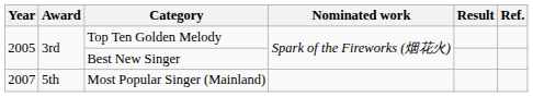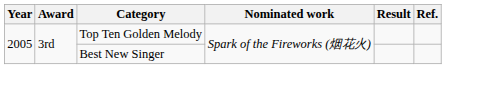 <table class="wikitable">
 <tr>
 <th>Year</th>
 <th>Award</th>
 <th>Category</th>
 <th>Nominated work</th>
 <th>Result</th>
 <th>Ref.</th>
 </tr>
 <tr>
 <td rowspan=2>2005</td>
 <td rowspan=2>3rd</td>
 <td>Top Ten Golden Melody</td>
 <td rowspan=2><em>Spark of the Fireworks (烟花火)</em></td>
 <td></td>
 <td></td>
 </tr>
 <tr>
 <td>Best New Singer</td>
 <td></td>
 <td></td>
 </tr>
-<tr>
-<td>2007</td>
-<td>5th</td>
-<td>Most Popular Singer (Mainland)</td>
-<td></td>
-<td></td>
-<td></td>
-</tr>
 </table>
